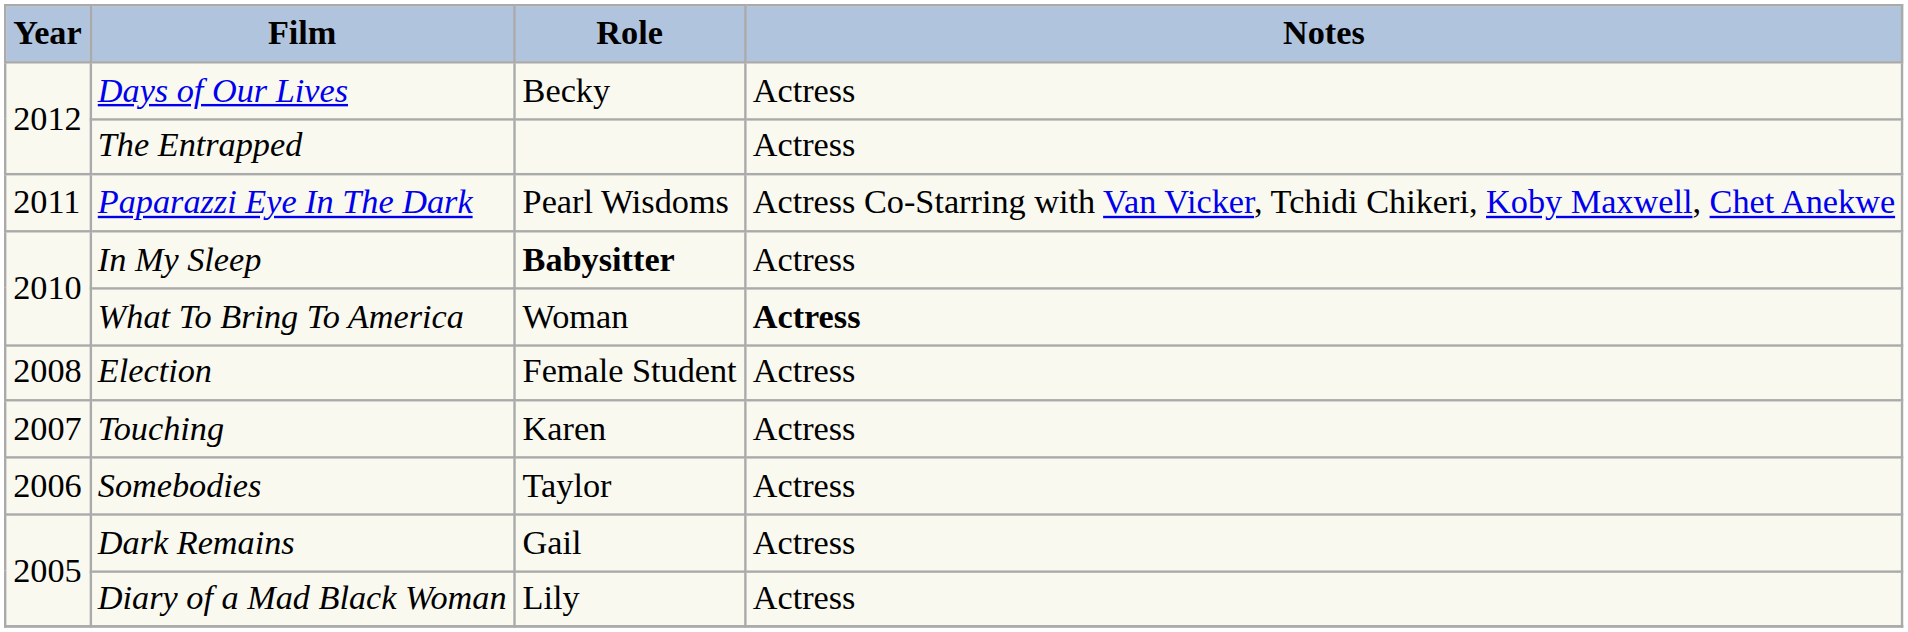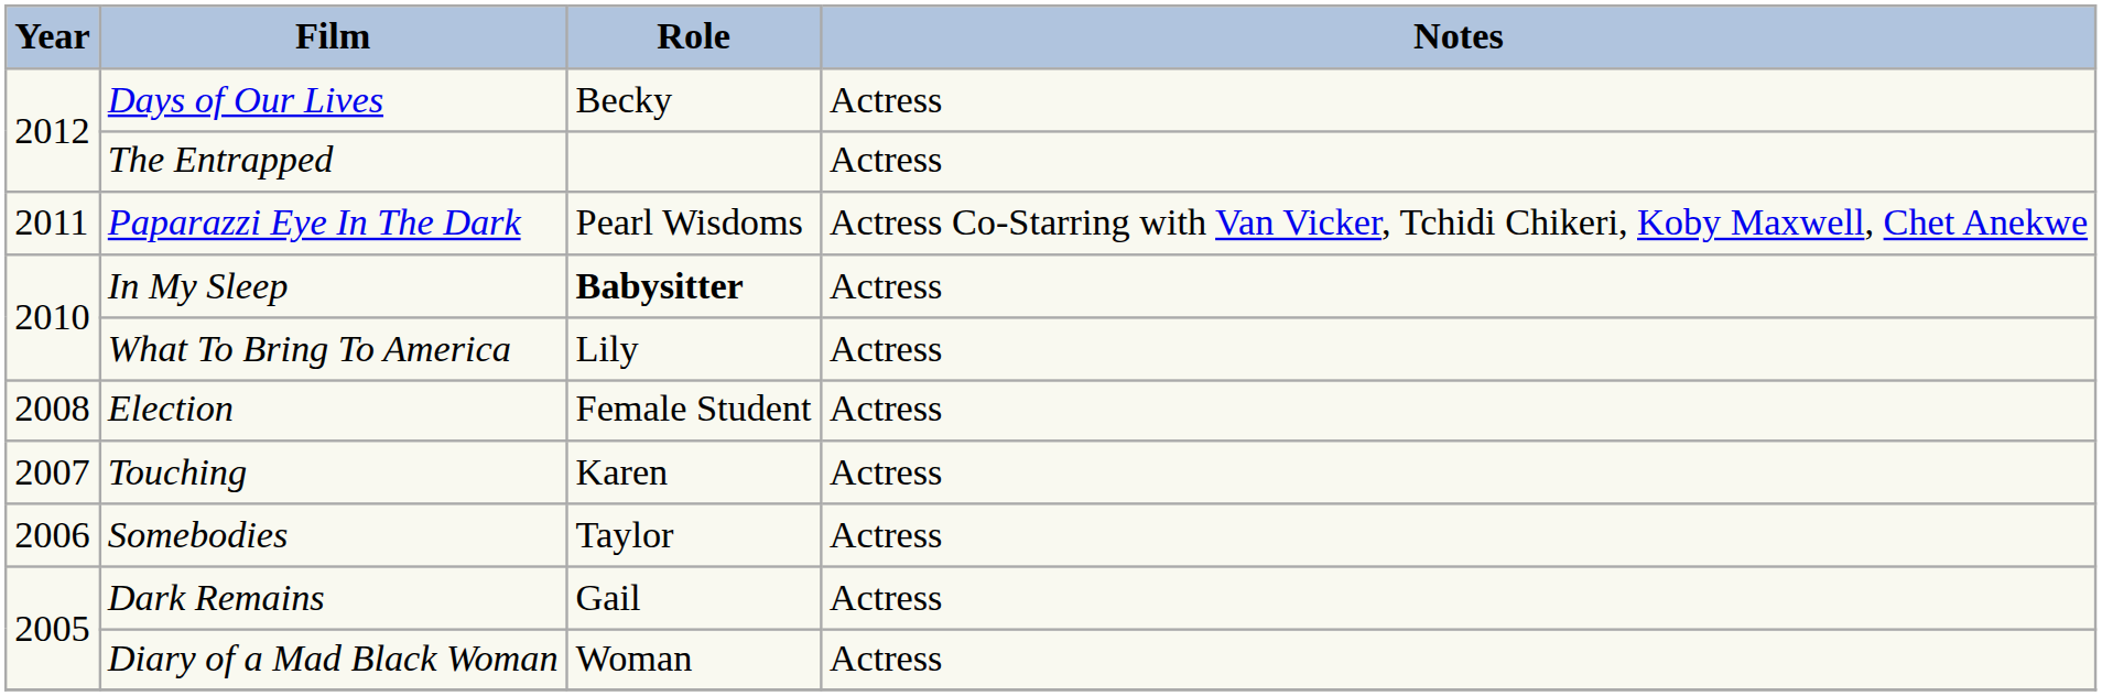 <table class="wikitable" style="font-size: 90%; background: #f9f9f0">
 <tr>
 <th style="background:#B0C4DE;">Year</th>
 <th style="background:#B0C4DE;">Film</th>
 <th style="background:#B0C4DE;">Role</th>
 <th style="background:#B0C4DE;">Notes</th>
 </tr>
 <tr>
 <td rowspan="2">2012</td>
 <td><em><a href='#'>Days of Our Lives</a></em></td>
 <td>Becky</td>
 <td>Actress</td>
 </tr>
 <tr>
 <td><em>The Entrapped</em></td>
 <td></td>
 <td>Actress</td>
 </tr>
 <tr>
 <td rowspan="1">2011</td>
 <td><em><a href='#'>Paparazzi Eye In The Dark</a></em></td>
 <td>Pearl Wisdoms</td>
 <td>Actress Co-Starring with <a href='#'>Van Vicker</a>, Tchidi Chikeri, <a href='#'>Koby Maxwell</a>, <a href='#'>Chet Anekwe</a></td>
 </tr>
 <tr>
 <td rowspan="2">2010</td>
 <td><em>In My Sleep</em></td>
 <td><strong>Babysitter</strong></td>
 <td>Actress</td>
 </tr>
 <tr>
 <td><em>What To Bring To America </em></td>
-<td>Woman</td>
-<td><strong>Actress</strong></td>
+<td>Lily</td>
+<td>Actress</td>
 </tr>
 <tr>
 <td rowspan="1">2008</td>
 <td><em>Election</em></td>
 <td>Female Student</td>
 <td>Actress</td>
 </tr>
 <tr>
 <td rowspan="1">2007</td>
 <td><em>Touching</em></td>
 <td>Karen</td>
 <td>Actress</td>
 </tr>
 <tr>
 <td rowspan="1">2006</td>
 <td><em>Somebodies</em></td>
 <td>Taylor</td>
 <td>Actress</td>
 </tr>
 <tr>
 <td rowspan="2">2005</td>
 <td><em>Dark Remains</em></td>
 <td>Gail</td>
 <td>Actress</td>
 </tr>
 <tr>
 <td><em>Diary of a Mad Black Woman</em></td>
-<td>Lily</td>
+<td>Woman</td>
 <td>Actress</td>
 </tr>
 <tr>
 </tr>
 </table>
